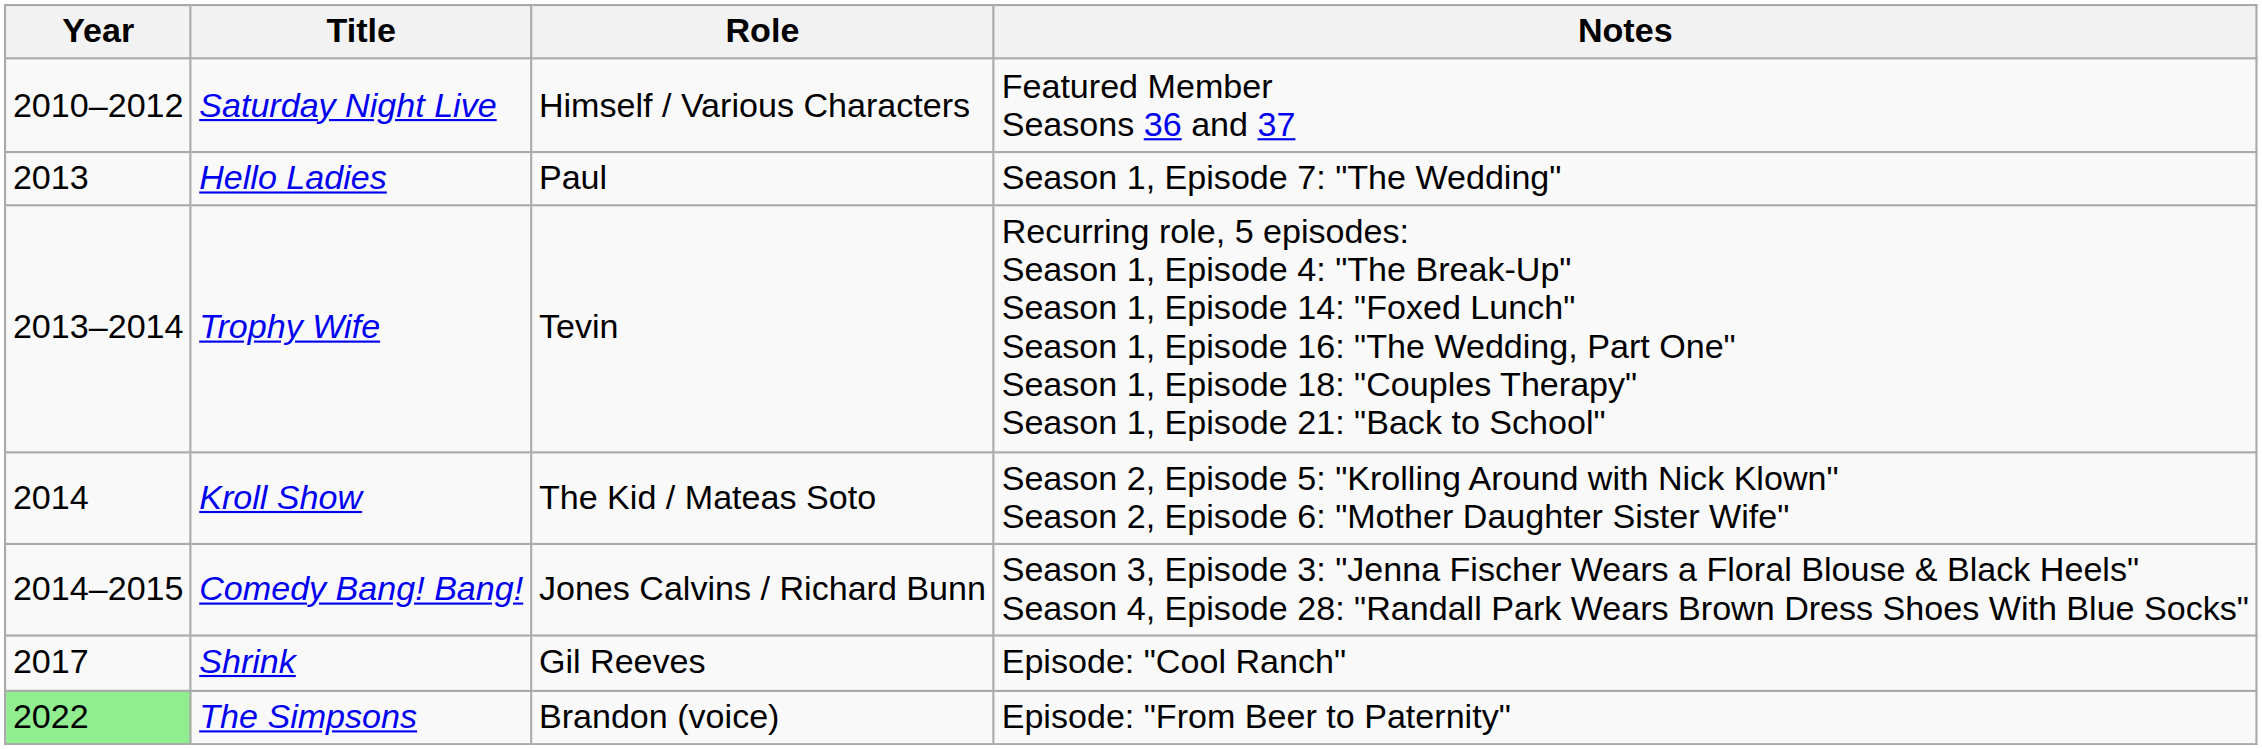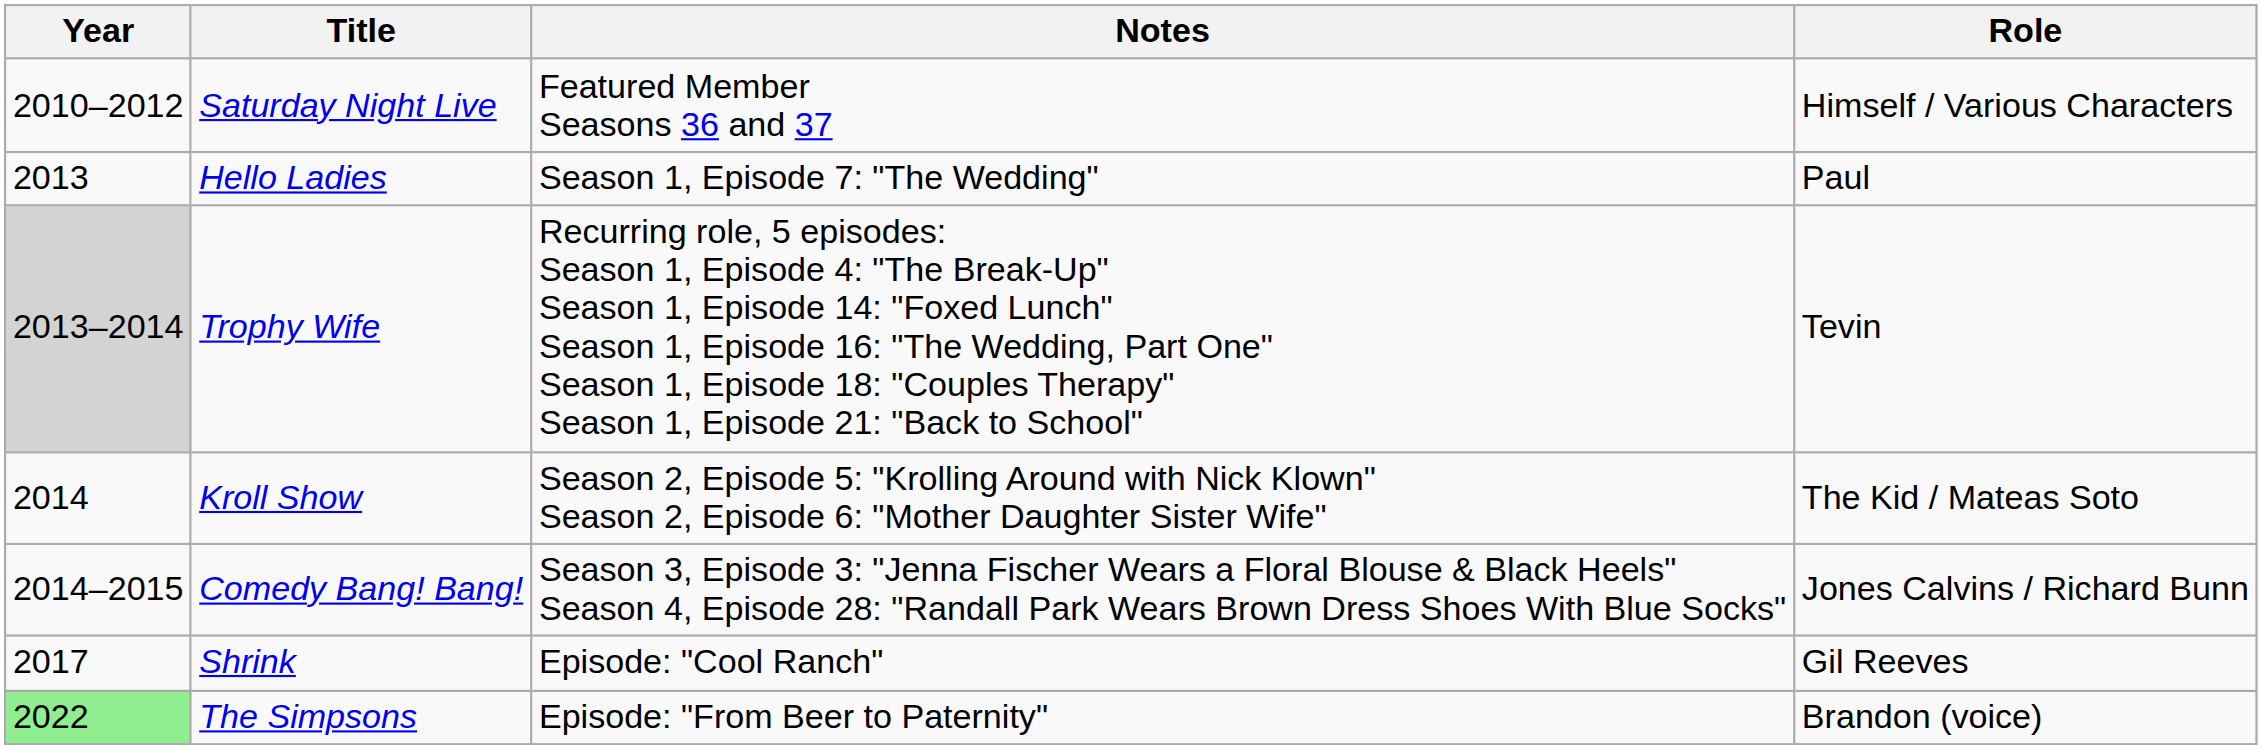 <table class="wikitable sortable">
 <tr>
 <th>Year</th>
 <th>Title</th>
+<th>Notes</th>
 <th>Role</th>
-<th>Notes</th>
 </tr>
 <tr>
 <td>2010–2012</td>
 <td><em><a href='#'>Saturday Night Live</a></em></td>
+<td>Featured Member <br> Seasons <a href='#'>36</a> and <a href='#'>37</a></td>
 <td>Himself / Various Characters</td>
-<td>Featured Member <br> Seasons <a href='#'>36</a> and <a href='#'>37</a></td>
 </tr>
 <tr>
 <td>2013</td>
 <td><em><a href='#'>Hello Ladies</a></em></td>
+<td>Season 1, Episode 7: "The Wedding"</td>
 <td>Paul</td>
-<td>Season 1, Episode 7: "The Wedding"</td>
 </tr>
 <tr>
-<td>2013–2014</td>
+<td style="background: lightgrey;">2013–2014</td>
 <td><em><a href='#'>Trophy Wife</a></em></td>
+<td>Recurring role, 5 episodes: <br>Season 1, Episode 4: "The Break-Up" <br>Season 1, Episode 14: "Foxed Lunch" <br>Season 1, Episode 16: "The Wedding, Part One" <br>Season 1, Episode 18: "Couples Therapy" <br>Season 1, Episode 21: "Back to School"</td>
 <td>Tevin</td>
-<td>Recurring role, 5 episodes: <br>Season 1, Episode 4: "The Break-Up" <br>Season 1, Episode 14: "Foxed Lunch" <br>Season 1, Episode 16: "The Wedding, Part One" <br>Season 1, Episode 18: "Couples Therapy" <br>Season 1, Episode 21: "Back to School"</td>
 </tr>
 <tr>
 <td>2014</td>
 <td><em><a href='#'>Kroll Show</a></em></td>
+<td>Season 2, Episode 5: "Krolling Around with Nick Klown" <br>Season 2, Episode 6: "Mother Daughter Sister Wife"</td>
 <td>The Kid / Mateas Soto</td>
-<td>Season 2, Episode 5: "Krolling Around with Nick Klown" <br>Season 2, Episode 6: "Mother Daughter Sister Wife"</td>
 </tr>
 <tr>
 <td>2014–2015</td>
 <td><a href='#'><em>Comedy Bang! Bang!</em></a></td>
+<td>Season 3, Episode 3: "Jenna Fischer Wears a Floral Blouse & Black Heels"<br>Season 4, Episode 28: "Randall Park Wears Brown Dress Shoes With Blue Socks"</td>
 <td>Jones Calvins / Richard Bunn</td>
-<td>Season 3, Episode 3: "Jenna Fischer Wears a Floral Blouse & Black Heels"<br>Season 4, Episode 28: "Randall Park Wears Brown Dress Shoes With Blue Socks"</td>
 </tr>
 <tr>
 <td>2017</td>
 <td><em><a href='#'>Shrink</a></em></td>
+<td>Episode: "Cool Ranch"</td>
 <td>Gil Reeves</td>
-<td>Episode: "Cool Ranch"</td>
 </tr>
 <tr>
 <td style="background: lightgreen;">2022</td>
 <td><em><a href='#'>The Simpsons</a></em></td>
+<td>Episode: "From Beer to Paternity"</td>
 <td>Brandon (voice)</td>
-<td>Episode: "From Beer to Paternity"</td>
 </tr>
 </table>
